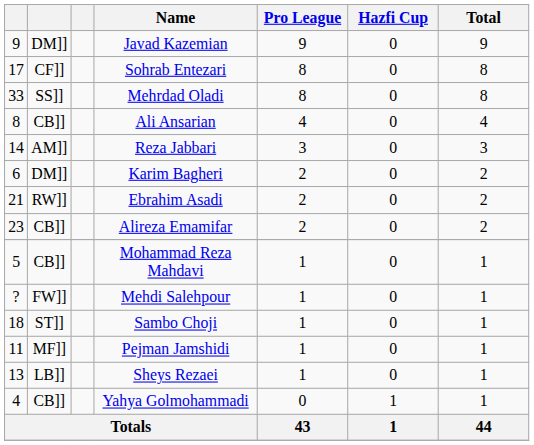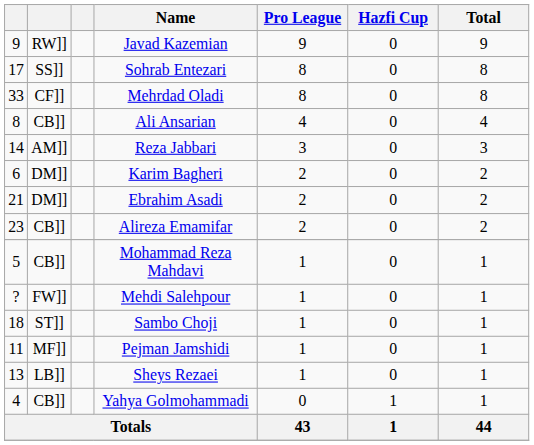 <table class="wikitable sortable" style="text-align:center; font-size:95%;">
 <tr>
 <th width="15"></th>
 <th width="15"></th>
 <th width="15"></th>
 <th width="150">Name</th>
 <th width="80"><a href='#'>Pro League</a></th>
 <th width="80"><a href='#'>Hazfi Cup</a></th>
 <th width="80">Total</th>
 </tr>
 <tr>
 <td>9</td>
-<td [[>DM]]</td>
+<td [[>RW]]</td>
 <td></td>
 <td><a href='#'>Javad Kazemian</a></td>
 <td>9</td>
 <td>0</td>
 <td>9</td>
 </tr>
 <tr>
 <td>17</td>
-<td [[>CF]]</td>
+<td [[>SS]]</td>
 <td></td>
 <td><a href='#'>Sohrab Entezari</a></td>
 <td>8</td>
 <td>0</td>
 <td>8</td>
 </tr>
 <tr>
 <td>33</td>
-<td [[>SS]]</td>
+<td [[>CF]]</td>
 <td></td>
 <td><a href='#'>Mehrdad Oladi</a></td>
 <td>8</td>
 <td>0</td>
 <td>8</td>
 </tr>
 <tr>
 <td>8</td>
 <td [[>CB]]</td>
 <td></td>
 <td><a href='#'>Ali Ansarian</a></td>
 <td>4</td>
 <td>0</td>
 <td>4</td>
 </tr>
 <tr>
 <td>14</td>
 <td [[>AM]]</td>
 <td></td>
 <td><a href='#'>Reza Jabbari</a></td>
 <td>3</td>
 <td>0</td>
 <td>3</td>
 </tr>
 <tr>
 <td>6</td>
 <td [[>DM]]</td>
 <td></td>
 <td><a href='#'>Karim Bagheri</a></td>
 <td>2</td>
 <td>0</td>
 <td>2</td>
 </tr>
 <tr>
 <td>21</td>
-<td [[>RW]]</td>
+<td [[>DM]]</td>
 <td></td>
 <td><a href='#'>Ebrahim Asadi</a></td>
 <td>2</td>
 <td>0</td>
 <td>2</td>
 </tr>
 <tr>
 <td>23</td>
 <td [[>CB]]</td>
 <td></td>
 <td><a href='#'>Alireza Emamifar</a></td>
 <td>2</td>
 <td>0</td>
 <td>2</td>
 </tr>
 <tr>
 </tr>
 <tr>
 <td>5</td>
 <td [[>CB]]</td>
 <td></td>
 <td><a href='#'>Mohammad Reza Mahdavi</a></td>
 <td>1</td>
 <td>0</td>
 <td>1</td>
 </tr>
 <tr>
 <td>?</td>
 <td [[>FW]]</td>
 <td></td>
 <td><a href='#'>Mehdi Salehpour</a></td>
 <td>1</td>
 <td>0</td>
 <td>1</td>
 </tr>
 <tr>
 <td>18</td>
 <td [[>ST]]</td>
 <td></td>
 <td><a href='#'>Sambo Choji</a></td>
 <td>1</td>
 <td>0</td>
 <td>1</td>
 </tr>
 <tr>
 <td>11</td>
 <td [[>MF]]</td>
 <td></td>
 <td><a href='#'>Pejman Jamshidi</a></td>
 <td>1</td>
 <td>0</td>
 <td>1</td>
 </tr>
 <tr>
 <td>13</td>
 <td [[>LB]]</td>
 <td></td>
 <td><a href='#'>Sheys Rezaei</a></td>
 <td>1</td>
 <td>0</td>
 <td>1</td>
 </tr>
 <tr>
 <td>4</td>
 <td [[>CB]]</td>
 <td></td>
 <td><a href='#'>Yahya Golmohammadi</a></td>
 <td>0</td>
 <td>1</td>
 <td>1</td>
 </tr>
 <tr>
 <th colspan="4"><strong>Totals</strong></th>
 <th>43</th>
 <th>1</th>
 <th>44</th>
 </tr>
 <tr>
 </tr>
 </table>
